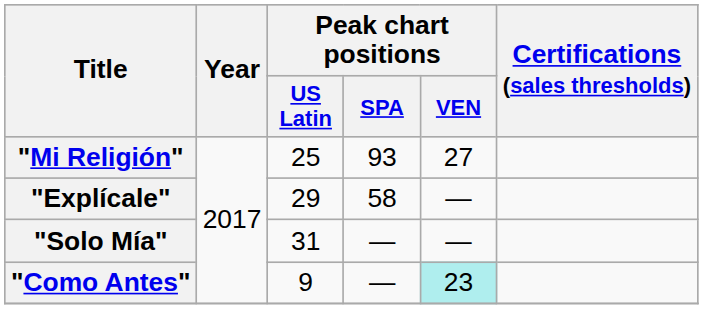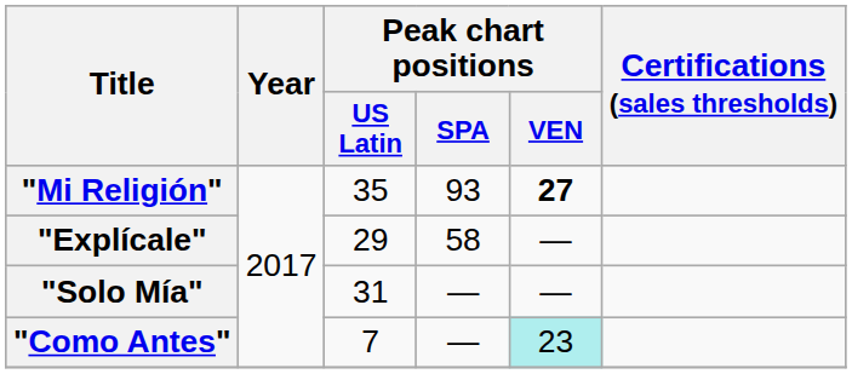 <table class="wikitable plainrowheaders" style="text-align:center;">
 <tr>
 <th rowspan="2">Title</th>
 <th rowspan="2">Year</th>
 <th colspan="3">Peak chart positions</th>
 <th scope="col" rowspan="2"><a href='#'>Certifications</a><br><small>(<a href='#'>sales thresholds</a>)</small></th>
 </tr>
 <tr style="font-size:smaller;">
 <th scope="col" style="width:40px;"><a href='#'>US<br>Latin</a><br></th>
 <th scope="col" style="width:40px;"><a href='#'>SPA</a><br></th>
 <th scope="col" style="width:40px;"><a href='#'>VEN</a><br></th>
 </tr>
 <tr>
 <th scope="row">"<a href='#'>Mi Religión</a>"</th>
 <td rowspan="4">2017</td>
-<td>25</td>
+<td>35</td>
 <td>93</td>
-<td>27</td>
+<td><strong>27</strong></td>
 <td></td>
 </tr>
 <tr>
 <th scope="row">"Explícale"</th>
 <td>29</td>
 <td>58</td>
 <td>—</td>
 <td></td>
 </tr>
 <tr>
 <th scope="row">"Solo Mía"</th>
 <td>31</td>
 <td>—</td>
 <td>—</td>
 <td></td>
 </tr>
 <tr>
 <th scope="row">"<a href='#'>Como Antes</a>"</th>
-<td>9</td>
+<td>7</td>
 <td>—</td>
 <td style="background: paleturquoise;">23</td>
 <td></td>
 </tr>
 <tr>
 </tr>
 </table>
